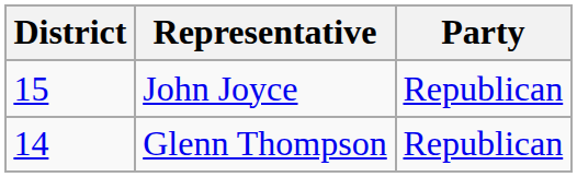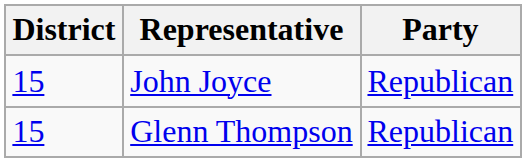 <table class="wikitable">
 <tr>
 <th>District</th>
 <th>Representative</th>
 <th>Party</th>
 </tr>
 <tr>
 <td><a href='#'>15</a></td>
 <td><a href='#'>John Joyce</a></td>
 <td><a href='#'>Republican</a></td>
 </tr>
 <tr>
-<td><a href='#'>14</a></td>
+<td><a href='#'>15</a></td>
 <td><a href='#'>Glenn Thompson</a></td>
 <td><a href='#'>Republican</a></td>
 </tr>
 </table>
